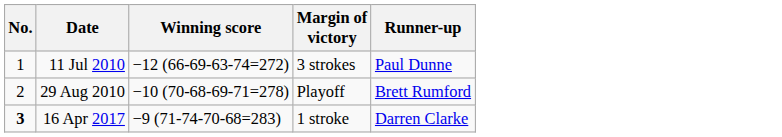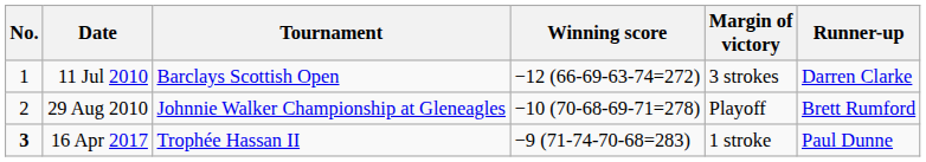 <table class="wikitable" style="font-size:95%;">
 <tr>
 <th>No.</th>
 <th>Date</th>
+<th>Tournament</th>
 <th>Winning score</th>
 <th>Margin of<br>victory</th>
 <th>Runner-up</th>
 </tr>
 <tr>
 <td align=center>1</td>
 <td align=right>11 Jul <a href='#'>2010</a></td>
+<td><a href='#'>Barclays Scottish Open</a></td>
 <td>−12 (66-69-63-74=272)</td>
 <td>3 strokes</td>
-<td> <a href='#'>Paul Dunne</a></td>
+<td> <a href='#'>Darren Clarke</a></td>
 </tr>
 <tr>
 <td align=center>2</td>
 <td align=right>29 Aug 2010</td>
+<td><a href='#'>Johnnie Walker Championship at Gleneagles</a></td>
 <td>−10 (70-68-69-71=278)</td>
 <td>Playoff</td>
 <td> <a href='#'>Brett Rumford</a></td>
 </tr>
 <tr>
 <td align=center><strong>3</strong></td>
 <td align=right>16 Apr <a href='#'>2017</a></td>
+<td><a href='#'>Trophée Hassan II</a></td>
 <td>−9 (71-74-70-68=283)</td>
 <td>1 stroke</td>
-<td> <a href='#'>Darren Clarke</a></td>
+<td> <a href='#'>Paul Dunne</a></td>
 </tr>
 </table>
